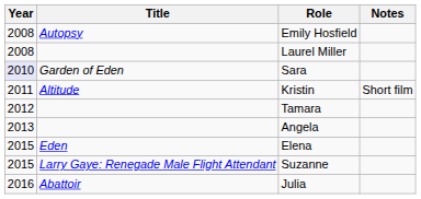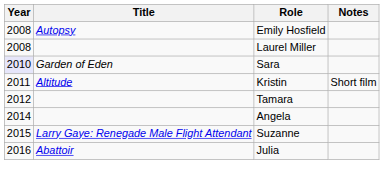 <table class="wikitable sortable">
 <tr>
 <th>Year</th>
 <th>Title</th>
 <th>Role</th>
 <th class="unsortable">Notes</th>
 </tr>
 <tr>
 <td>2008</td>
 <td><em><a href='#'>Autopsy</a></em></td>
 <td>Emily Hosfield</td>
 <td></td>
 </tr>
 <tr>
 <td>2008</td>
 <td><em></em></td>
 <td>Laurel Miller</td>
 <td></td>
 </tr>
 <tr>
 <td style="background: lavender;">2010</td>
 <td><em>Garden of Eden</em></td>
 <td>Sara</td>
 <td></td>
 </tr>
 <tr>
 <td>2011</td>
 <td><em><a href='#'>Altitude</a></em></td>
 <td>Kristin</td>
 <td>Short film</td>
 </tr>
 <tr>
 <td>2012</td>
 <td><em></em></td>
 <td>Tamara</td>
 <td></td>
 </tr>
 <tr>
-<td>2013</td>
+<td>2014</td>
 <td><em></em></td>
 <td>Angela</td>
-<td></td>
-</tr>
-<tr>
-<td>2015</td>
-<td><em><a href='#'>Eden</a></em></td>
-<td>Elena</td>
 <td></td>
 </tr>
 <tr>
 <td>2015</td>
 <td><em><a href='#'>Larry Gaye: Renegade Male Flight Attendant</a></em></td>
 <td>Suzanne</td>
 <td></td>
 </tr>
 <tr>
 <td>2016</td>
 <td><em><a href='#'>Abattoir</a></em></td>
 <td>Julia</td>
 <td></td>
 </tr>
 </table>
